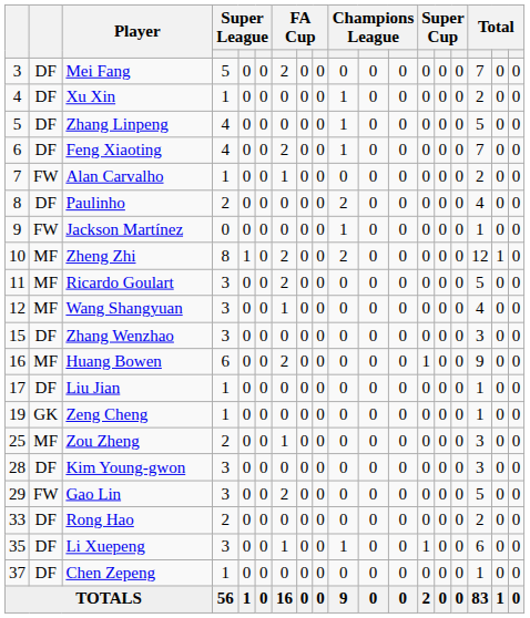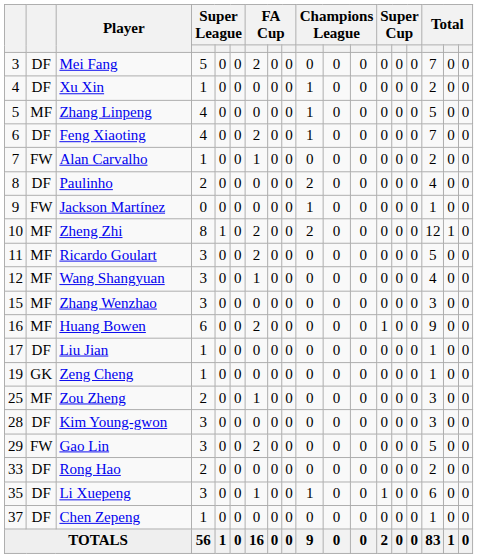 <table class="wikitable" style="text-align:center" width=80%>
 <tr>
 <th rowspan=2></th>
 <th rowspan=2></th>
 <th rowspan=2 width="170">Player</th>
 <th colspan=3 width="105">Super League</th>
 <th colspan=3 width="105">FA Cup</th>
 <th colspan=3 width="105">Champions League</th>
 <th colspan=3 width="105">Super Cup</th>
 <th colspan=3 width="150">Total</th>
 </tr>
 <tr>
 <th></th>
 <th></th>
 <th></th>
 <th></th>
 <th></th>
 <th></th>
 <th></th>
 <th></th>
 <th></th>
 <th></th>
 <th></th>
 <th></th>
 <th></th>
 <th></th>
 <th></th>
 </tr>
 <tr>
 <td>3</td>
 <td>DF</td>
 <td align=left> <a href='#'>Mei Fang</a></td>
 <td>5</td>
 <td>0</td>
 <td>0</td>
 <td>2</td>
 <td>0</td>
 <td>0</td>
 <td>0</td>
 <td>0</td>
 <td>0</td>
 <td>0</td>
 <td>0</td>
 <td>0</td>
 <td>7</td>
 <td>0</td>
 <td>0</td>
 </tr>
 <tr>
 <td>4</td>
 <td>DF</td>
 <td align=left> <a href='#'>Xu Xin</a></td>
 <td>1</td>
 <td>0</td>
 <td>0</td>
 <td>0</td>
 <td>0</td>
 <td>0</td>
 <td>1</td>
 <td>0</td>
 <td>0</td>
 <td>0</td>
 <td>0</td>
 <td>0</td>
 <td>2</td>
 <td>0</td>
 <td>0</td>
 </tr>
 <tr>
 <td>5</td>
-<td>DF</td>
+<td>MF</td>
 <td align=left> <a href='#'>Zhang Linpeng</a></td>
 <td>4</td>
 <td>0</td>
 <td>0</td>
 <td>0</td>
 <td>0</td>
 <td>0</td>
 <td>1</td>
 <td>0</td>
 <td>0</td>
 <td>0</td>
 <td>0</td>
 <td>0</td>
 <td>5</td>
 <td>0</td>
 <td>0</td>
 </tr>
 <tr>
 <td>6</td>
 <td>DF</td>
 <td align=left> <a href='#'>Feng Xiaoting</a></td>
 <td>4</td>
 <td>0</td>
 <td>0</td>
 <td>2</td>
 <td>0</td>
 <td>0</td>
 <td>1</td>
 <td>0</td>
 <td>0</td>
 <td>0</td>
 <td>0</td>
 <td>0</td>
 <td>7</td>
 <td>0</td>
 <td>0</td>
 </tr>
 <tr>
 <td>7</td>
 <td>FW</td>
 <td align=left> <a href='#'>Alan Carvalho</a></td>
 <td>1</td>
 <td>0</td>
 <td>0</td>
 <td>1</td>
 <td>0</td>
 <td>0</td>
 <td>0</td>
 <td>0</td>
 <td>0</td>
 <td>0</td>
 <td>0</td>
 <td>0</td>
 <td>2</td>
 <td>0</td>
 <td>0</td>
 </tr>
 <tr>
 <td>8</td>
 <td>DF</td>
 <td align=left> <a href='#'>Paulinho</a></td>
 <td>2</td>
 <td>0</td>
 <td>0</td>
 <td>0</td>
 <td>0</td>
 <td>0</td>
 <td>2</td>
 <td>0</td>
 <td>0</td>
 <td>0</td>
 <td>0</td>
 <td>0</td>
 <td>4</td>
 <td>0</td>
 <td>0</td>
 </tr>
 <tr>
 <td>9</td>
 <td>FW</td>
 <td align=left> <a href='#'>Jackson Martínez</a></td>
 <td>0</td>
 <td>0</td>
 <td>0</td>
 <td>0</td>
 <td>0</td>
 <td>0</td>
 <td>1</td>
 <td>0</td>
 <td>0</td>
 <td>0</td>
 <td>0</td>
 <td>0</td>
 <td>1</td>
 <td>0</td>
 <td>0</td>
 </tr>
 <tr>
 <td>10</td>
 <td>MF</td>
 <td align=left> <a href='#'>Zheng Zhi</a></td>
 <td>8</td>
 <td>1</td>
 <td>0</td>
 <td>2</td>
 <td>0</td>
 <td>0</td>
 <td>2</td>
 <td>0</td>
 <td>0</td>
 <td>0</td>
 <td>0</td>
 <td>0</td>
 <td>12</td>
 <td>1</td>
 <td>0</td>
 </tr>
 <tr>
 <td>11</td>
 <td>MF</td>
 <td align=left> <a href='#'>Ricardo Goulart</a></td>
 <td>3</td>
 <td>0</td>
 <td>0</td>
 <td>2</td>
 <td>0</td>
 <td>0</td>
 <td>0</td>
 <td>0</td>
 <td>0</td>
 <td>0</td>
 <td>0</td>
 <td>0</td>
 <td>5</td>
 <td>0</td>
 <td>0</td>
 </tr>
 <tr>
 <td>12</td>
 <td>MF</td>
 <td align=left> <a href='#'>Wang Shangyuan</a></td>
 <td>3</td>
 <td>0</td>
 <td>0</td>
 <td>1</td>
 <td>0</td>
 <td>0</td>
 <td>0</td>
 <td>0</td>
 <td>0</td>
 <td>0</td>
 <td>0</td>
 <td>0</td>
 <td>4</td>
 <td>0</td>
 <td>0</td>
 </tr>
 <tr>
 <td>15</td>
-<td>DF</td>
+<td>MF</td>
 <td align=left> <a href='#'>Zhang Wenzhao</a></td>
 <td>3</td>
 <td>0</td>
 <td>0</td>
 <td>0</td>
 <td>0</td>
 <td>0</td>
 <td>0</td>
 <td>0</td>
 <td>0</td>
 <td>0</td>
 <td>0</td>
 <td>0</td>
 <td>3</td>
 <td>0</td>
 <td>0</td>
 </tr>
 <tr>
 <td>16</td>
 <td>MF</td>
 <td align=left> <a href='#'>Huang Bowen</a></td>
 <td>6</td>
 <td>0</td>
 <td>0</td>
 <td>2</td>
 <td>0</td>
 <td>0</td>
 <td>0</td>
 <td>0</td>
 <td>0</td>
 <td>1</td>
 <td>0</td>
 <td>0</td>
 <td>9</td>
 <td>0</td>
 <td>0</td>
 </tr>
 <tr>
 <td>17</td>
 <td>DF</td>
 <td align=left> <a href='#'>Liu Jian</a></td>
 <td>1</td>
 <td>0</td>
 <td>0</td>
 <td>0</td>
 <td>0</td>
 <td>0</td>
 <td>0</td>
 <td>0</td>
 <td>0</td>
 <td>0</td>
 <td>0</td>
 <td>0</td>
 <td>1</td>
 <td>0</td>
 <td>0</td>
 </tr>
 <tr>
 <td>19</td>
 <td>GK</td>
 <td align=left> <a href='#'>Zeng Cheng</a></td>
 <td>1</td>
 <td>0</td>
 <td>0</td>
 <td>0</td>
 <td>0</td>
 <td>0</td>
 <td>0</td>
 <td>0</td>
 <td>0</td>
 <td>0</td>
 <td>0</td>
 <td>0</td>
 <td>1</td>
 <td>0</td>
 <td>0</td>
 </tr>
 <tr>
 <td>25</td>
 <td>MF</td>
 <td align=left> <a href='#'>Zou Zheng</a></td>
 <td>2</td>
 <td>0</td>
 <td>0</td>
 <td>1</td>
 <td>0</td>
 <td>0</td>
 <td>0</td>
 <td>0</td>
 <td>0</td>
 <td>0</td>
 <td>0</td>
 <td>0</td>
 <td>3</td>
 <td>0</td>
 <td>0</td>
 </tr>
 <tr>
 <td>28</td>
 <td>DF</td>
 <td align=left> <a href='#'>Kim Young-gwon</a></td>
 <td>3</td>
 <td>0</td>
 <td>0</td>
 <td>0</td>
 <td>0</td>
 <td>0</td>
 <td>0</td>
 <td>0</td>
 <td>0</td>
 <td>0</td>
 <td>0</td>
 <td>0</td>
 <td>3</td>
 <td>0</td>
 <td>0</td>
 </tr>
 <tr>
 <td>29</td>
 <td>FW</td>
 <td align=left> <a href='#'>Gao Lin</a></td>
 <td>3</td>
 <td>0</td>
 <td>0</td>
 <td>2</td>
 <td>0</td>
 <td>0</td>
 <td>0</td>
 <td>0</td>
 <td>0</td>
 <td>0</td>
 <td>0</td>
 <td>0</td>
 <td>5</td>
 <td>0</td>
 <td>0</td>
 </tr>
 <tr>
 <td>33</td>
 <td>DF</td>
 <td align=left> <a href='#'>Rong Hao</a></td>
 <td>2</td>
 <td>0</td>
 <td>0</td>
 <td>0</td>
 <td>0</td>
 <td>0</td>
 <td>0</td>
 <td>0</td>
 <td>0</td>
 <td>0</td>
 <td>0</td>
 <td>0</td>
 <td>2</td>
 <td>0</td>
 <td>0</td>
 </tr>
 <tr>
 <td>35</td>
 <td>DF</td>
 <td align=left> <a href='#'>Li Xuepeng</a></td>
 <td>3</td>
 <td>0</td>
 <td>0</td>
 <td>1</td>
 <td>0</td>
 <td>0</td>
 <td>1</td>
 <td>0</td>
 <td>0</td>
 <td>1</td>
 <td>0</td>
 <td>0</td>
 <td>6</td>
 <td>0</td>
 <td>0</td>
 </tr>
 <tr>
 <td>37</td>
 <td>DF</td>
 <td align=left> <a href='#'>Chen Zepeng</a></td>
 <td>1</td>
 <td>0</td>
 <td>0</td>
 <td>0</td>
 <td>0</td>
 <td>0</td>
 <td>0</td>
 <td>0</td>
 <td>0</td>
 <td>0</td>
 <td>0</td>
 <td>0</td>
 <td>1</td>
 <td>0</td>
 <td>0</td>
 </tr>
 <tr>
 <td ! colspan=3 style="background: #efefef; text-align: center;"><strong>TOTALS</strong></td>
 <th>56</th>
 <th>1</th>
 <th>0</th>
 <th>16</th>
 <th>0</th>
 <th>0</th>
 <th>9</th>
 <th>0</th>
 <th>0</th>
 <th>2</th>
 <th>0</th>
 <th>0</th>
 <th>83</th>
 <th>1</th>
 <th>0</th>
 </tr>
 </table>
